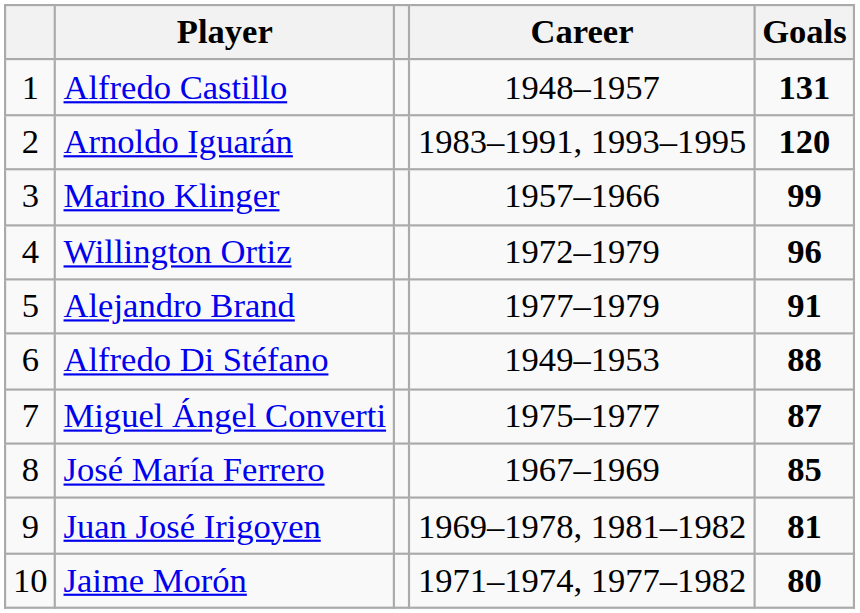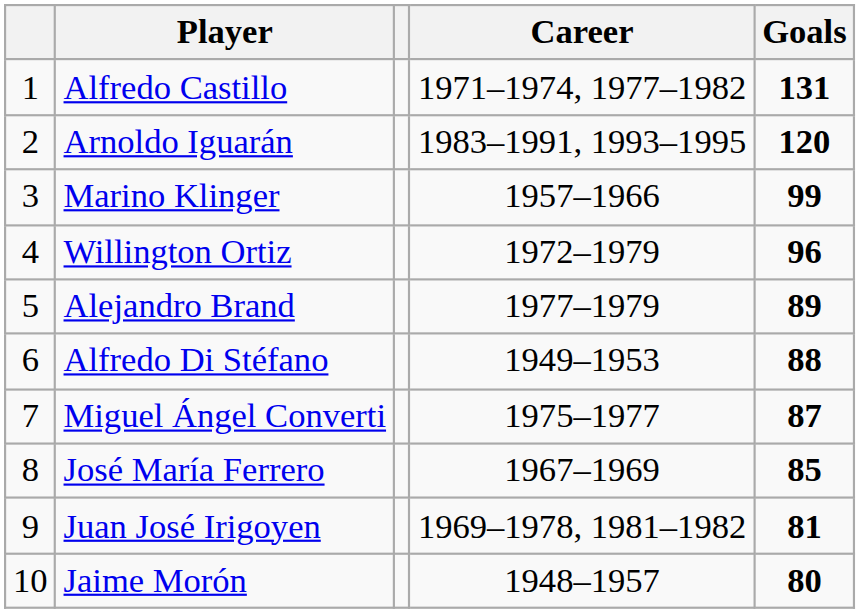 <table class="wikitable sortable" style="text-align:center;">
 <tr>
 <th scope=col></th>
 <th scope=col>Player</th>
 <th scope=col></th>
 <th scope=col>Career</th>
 <th scope=col>Goals</th>
 </tr>
 <tr>
 <td>1</td>
 <td align=left> <a href='#'>Alfredo Castillo</a></td>
 <td></td>
-<td>1948–1957</td>
+<td>1971–1974, 1977–1982</td>
 <td><strong>131</strong></td>
 </tr>
 <tr>
 <td>2</td>
 <td align=left> <a href='#'>Arnoldo Iguarán</a></td>
 <td></td>
 <td>1983–1991, 1993–1995</td>
 <td><strong>120</strong></td>
 </tr>
 <tr>
 <td>3</td>
 <td align=left> <a href='#'>Marino Klinger</a></td>
 <td></td>
 <td>1957–1966</td>
 <td><strong>99</strong></td>
 </tr>
 <tr>
 <td>4</td>
 <td align=left> <a href='#'>Willington Ortiz</a></td>
 <td></td>
 <td>1972–1979</td>
 <td><strong>96</strong></td>
 </tr>
 <tr>
 <td>5</td>
 <td align=left> <a href='#'>Alejandro Brand</a></td>
 <td></td>
 <td>1977–1979</td>
-<td><strong>91</strong></td>
+<td><strong>89</strong></td>
 </tr>
 <tr>
 <td>6</td>
 <td align=left>   <a href='#'>Alfredo Di Stéfano</a></td>
 <td></td>
 <td>1949–1953</td>
 <td><strong>88</strong></td>
 </tr>
 <tr>
 <td>7</td>
 <td align=left> <a href='#'>Miguel Ángel Converti</a></td>
 <td></td>
 <td>1975–1977</td>
 <td><strong>87</strong></td>
 </tr>
 <tr>
 <td>8</td>
 <td align=left> <a href='#'>José María Ferrero</a></td>
 <td></td>
 <td>1967–1969</td>
 <td><strong>85</strong></td>
 </tr>
 <tr>
 <td>9</td>
 <td align=left> <a href='#'>Juan José Irigoyen</a></td>
 <td></td>
 <td>1969–1978, 1981–1982</td>
 <td><strong>81</strong></td>
 </tr>
 <tr>
 <td>10</td>
 <td align=left> <a href='#'>Jaime Morón</a></td>
 <td></td>
-<td>1971–1974, 1977–1982</td>
+<td>1948–1957</td>
 <td><strong>80</strong></td>
 </tr>
 </table>
